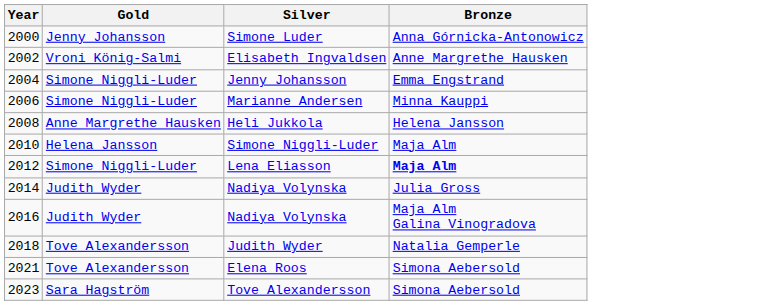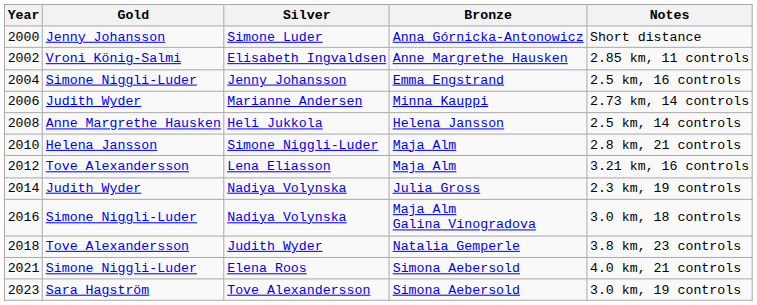 <table class="wikitable">
 <tr>
 <th>Year</th>
 <th>Gold</th>
 <th>Silver</th>
 <th>Bronze</th>
+<th>Notes</th>
 </tr>
 <tr>
 <td>2000</td>
 <td> <a href='#'>Jenny Johansson</a></td>
 <td> <a href='#'>Simone Luder</a></td>
 <td> <a href='#'>Anna Górnicka-Antonowicz</a></td>
+<td>Short distance</td>
 </tr>
 <tr>
 <td>2002</td>
 <td> <a href='#'>Vroni König-Salmi</a></td>
 <td> <a href='#'>Elisabeth Ingvaldsen</a></td>
 <td> <a href='#'>Anne Margrethe Hausken</a></td>
+<td>2.85 km, 11 controls</td>
 </tr>
 <tr>
 <td>2004</td>
 <td> <a href='#'>Simone Niggli-Luder</a></td>
 <td> <a href='#'>Jenny Johansson</a></td>
 <td> <a href='#'>Emma Engstrand</a></td>
+<td>2.5 km, 16 controls</td>
 </tr>
 <tr>
 <td>2006</td>
-<td> <a href='#'>Simone Niggli-Luder</a></td>
+<td> <a href='#'>Judith Wyder</a></td>
 <td> <a href='#'>Marianne Andersen</a></td>
 <td> <a href='#'>Minna Kauppi</a></td>
+<td>2.73 km, 14 controls</td>
 </tr>
 <tr>
 <td>2008</td>
 <td> <a href='#'>Anne Margrethe Hausken</a></td>
 <td> <a href='#'>Heli Jukkola</a></td>
 <td> <a href='#'>Helena Jansson</a></td>
+<td>2.5 km, 14 controls</td>
 </tr>
 <tr>
 <td>2010</td>
 <td> <a href='#'>Helena Jansson</a></td>
 <td> <a href='#'>Simone Niggli-Luder</a></td>
 <td> <a href='#'>Maja Alm</a></td>
+<td>2.8 km, 21 controls</td>
 </tr>
 <tr>
 <td>2012</td>
-<td> <a href='#'>Simone Niggli-Luder</a></td>
+<td> <a href='#'>Tove Alexandersson</a></td>
 <td> <a href='#'>Lena Eliasson</a></td>
-<td><strong> <a href='#'>Maja Alm</a></strong></td>
+<td> <a href='#'>Maja Alm</a></td>
+<td>3.21 km, 16 controls</td>
 </tr>
 <tr>
 <td>2014</td>
 <td> <a href='#'>Judith Wyder</a></td>
 <td> <a href='#'>Nadiya Volynska</a></td>
 <td> <a href='#'>Julia Gross</a></td>
+<td>2.3 km, 19 controls</td>
 </tr>
 <tr>
 <td>2016</td>
-<td> <a href='#'>Judith Wyder</a></td>
+<td> <a href='#'>Simone Niggli-Luder</a></td>
 <td> <a href='#'>Nadiya Volynska</a></td>
 <td> <a href='#'>Maja Alm</a><br> <a href='#'>Galina Vinogradova</a></td>
+<td>3.0 km, 18 controls</td>
 </tr>
 <tr>
 <td>2018</td>
 <td> <a href='#'>Tove Alexandersson</a></td>
 <td> <a href='#'>Judith Wyder</a></td>
 <td> <a href='#'>Natalia Gemperle</a></td>
+<td>3.8 km, 23 controls</td>
 </tr>
 <tr>
 <td>2021</td>
-<td> <a href='#'>Tove Alexandersson</a></td>
+<td> <a href='#'>Simone Niggli-Luder</a></td>
 <td> <a href='#'>Elena Roos</a></td>
 <td> <a href='#'>Simona Aebersold</a></td>
+<td>4.0 km, 21 controls</td>
 </tr>
 <tr>
 <td>2023</td>
 <td> <a href='#'>Sara Hagström</a></td>
 <td> <a href='#'>Tove Alexandersson</a></td>
 <td> <a href='#'>Simona Aebersold</a></td>
+<td>3.0 km, 19 controls</td>
 </tr>
 </table>
